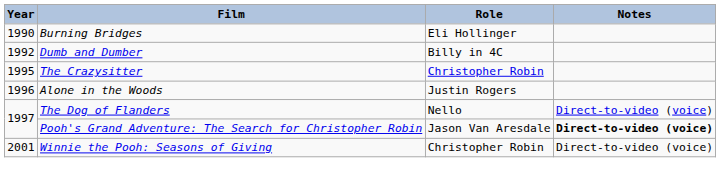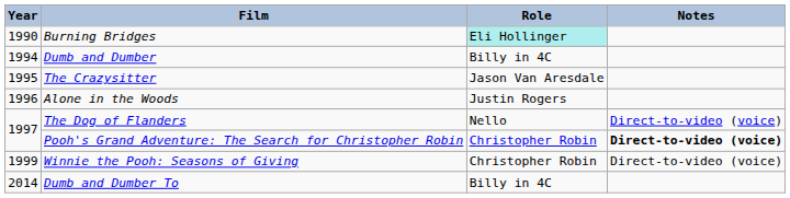 <table class="wikitable" style="font-size:90%;" ;>
 <tr style="text-align:center;">
 <th style="background:#B0C4DE;">Year</th>
 <th style="background:#B0C4DE;">Film</th>
 <th style="background:#B0C4DE;">Role</th>
 <th style="background:#B0C4DE;">Notes</th>
 </tr>
 <tr>
 <td>1990</td>
 <td><em>Burning Bridges</em></td>
-<td>Eli Hollinger</td>
+<td style="background: paleturquoise;">Eli Hollinger</td>
 <td></td>
 </tr>
 <tr>
-<td>1992</td>
+<td>1994</td>
 <td><em><a href='#'>Dumb and Dumber</a></em></td>
 <td>Billy in 4C</td>
 <td></td>
 </tr>
 <tr>
 <td>1995</td>
 <td><em><a href='#'>The Crazysitter</a></em></td>
-<td><a href='#'>Christopher Robin</a></td>
+<td>Jason Van Aresdale</td>
 <td></td>
 </tr>
 <tr>
 <td>1996</td>
 <td><em>Alone in the Woods</em></td>
 <td>Justin Rogers</td>
 <td></td>
 </tr>
 <tr>
 <td rowspan="2">1997</td>
 <td><em><a href='#'>The Dog of Flanders</a></em></td>
 <td>Nello</td>
 <td><a href='#'>Direct-to-video</a> (<a href='#'>voice</a>)</td>
 </tr>
 <tr>
 <td><em><a href='#'>Pooh's Grand Adventure: The Search for Christopher Robin</a></em></td>
-<td>Jason Van Aresdale</td>
+<td><a href='#'>Christopher Robin</a></td>
 <td><strong>Direct-to-video (voice)</strong></td>
 </tr>
 <tr>
-<td>2001</td>
+<td>1999</td>
 <td><em><a href='#'>Winnie the Pooh: Seasons of Giving</a></em></td>
 <td>Christopher Robin</td>
 <td>Direct-to-video (voice)</td>
 </tr>
+<tr>
+<td>2014</td>
+<td><em><a href='#'>Dumb and Dumber To</a></em></td>
+<td>Billy in 4C</td>
+<td></td>
+</tr>
 </table>
